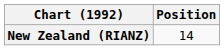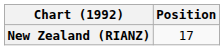 <table class="wikitable plainrowheaders" style="text-align:center">
 <tr>
 <th>Chart (1992)</th>
 <th>Position</th>
 </tr>
 <tr>
 <th scope="row">New Zealand (RIANZ)</th>
-<td>14</td>
+<td>17</td>
 </tr>
 </table>
